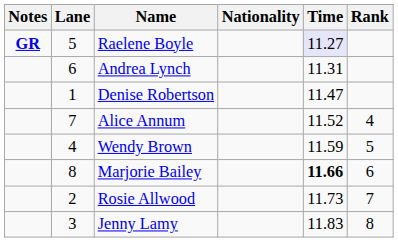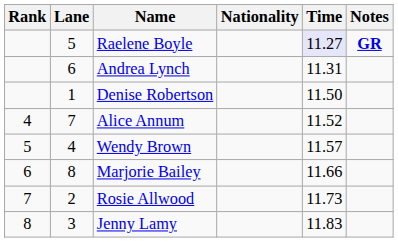 <table class="wikitable sortable" style=" text-align:center;">
 <tr>
-<th scope=col>Notes</th>
+<th scope=col>Rank</th>
 <th scope=col>Lane</th>
 <th scope=col>Name</th>
 <th scope=col>Nationality</th>
 <th scope=col>Time</th>
-<th scope=col>Rank</th>
+<th scope=col>Notes</th>
 </tr>
 <tr>
-<td><strong><a href='#'>GR</a></strong></td>
+<td></td>
 <td>5</td>
 <td style="text-align:left;"><a href='#'>Raelene Boyle</a></td>
 <td style="text-align:left;"></td>
 <td style="background: lavender;">11.27</td>
-<td></td>
+<td><strong><a href='#'>GR</a></strong></td>
 </tr>
 <tr>
 <td></td>
 <td>6</td>
 <td style="text-align:left;"><a href='#'>Andrea Lynch</a></td>
 <td style="text-align:left;"></td>
 <td>11.31</td>
 <td></td>
 </tr>
 <tr>
 <td></td>
 <td>1</td>
 <td style="text-align:left;"><a href='#'>Denise Robertson</a></td>
 <td style="text-align:left;"></td>
-<td>11.47</td>
+<td>11.50</td>
 <td></td>
 </tr>
 <tr>
-<td></td>
+<td>4</td>
 <td>7</td>
 <td style="text-align:left;"><a href='#'>Alice Annum</a></td>
 <td style="text-align:left;"></td>
 <td>11.52</td>
-<td>4</td>
+<td></td>
 </tr>
 <tr>
-<td></td>
+<td>5</td>
 <td>4</td>
 <td style="text-align:left;"><a href='#'>Wendy Brown</a></td>
 <td style="text-align:left;"></td>
-<td>11.59</td>
-<td>5</td>
+<td>11.57</td>
+<td></td>
 </tr>
 <tr>
-<td></td>
+<td>6</td>
 <td>8</td>
 <td style="text-align:left;"><a href='#'>Marjorie Bailey</a></td>
 <td style="text-align:left;"></td>
-<td><strong>11.66</strong></td>
-<td>6</td>
+<td>11.66</td>
+<td></td>
 </tr>
 <tr>
-<td></td>
+<td>7</td>
 <td>2</td>
 <td style="text-align:left;"><a href='#'>Rosie Allwood</a></td>
 <td style="text-align:left;"></td>
 <td>11.73</td>
-<td>7</td>
+<td></td>
 </tr>
 <tr>
-<td></td>
+<td>8</td>
 <td>3</td>
 <td style="text-align:left;"><a href='#'>Jenny Lamy</a></td>
 <td style="text-align:left;"></td>
 <td>11.83</td>
-<td>8</td>
+<td></td>
 </tr>
 </table>
